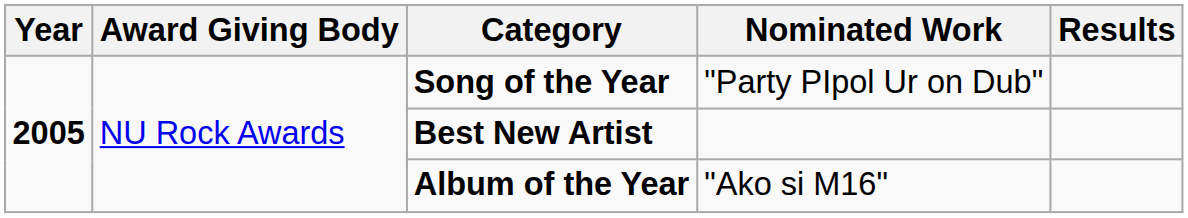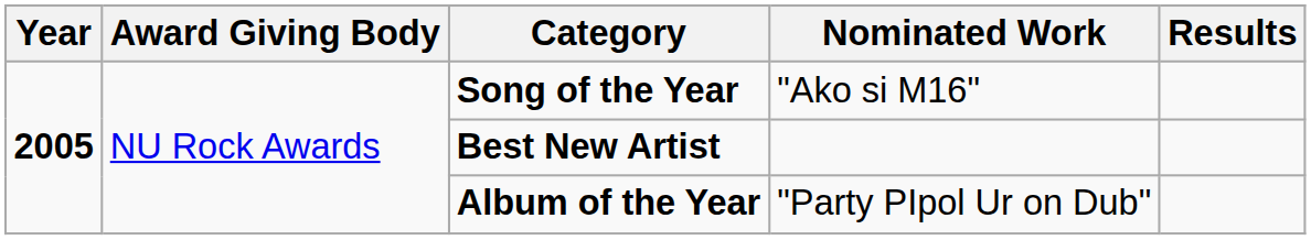 <table class="wikitable">
 <tr>
 <th>Year</th>
 <th>Award Giving Body</th>
 <th>Category</th>
 <th>Nominated Work</th>
 <th>Results</th>
 </tr>
 <tr>
 <td rowspan=3><strong>2005</strong></td>
 <td rowspan=3><a href='#'>NU Rock Awards</a></td>
 <td><strong>Song of the Year</strong></td>
-<td>"Party PIpol Ur on Dub"</td>
+<td>"Ako si M16"</td>
 <td></td>
 </tr>
 <tr>
 <td><strong>Best New Artist</strong></td>
 <td></td>
 <td></td>
 </tr>
 <tr>
 <td><strong>Album of the Year</strong></td>
-<td>"Ako si M16"</td>
+<td>"Party PIpol Ur on Dub"</td>
 <td></td>
 </tr>
 </table>
